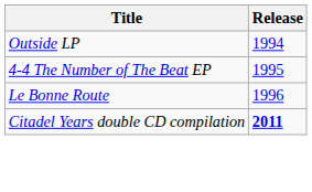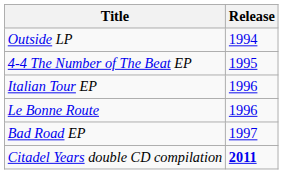 <table class="wikitable" style="font-size: 95%;">
 <tr>
 <th>Title</th>
 <th>Release</th>
 </tr>
 <tr>
 <td><em><a href='#'>Outside</a> LP</em></td>
 <td><a href='#'>1994</a></td>
 </tr>
 <tr>
 <td><em><a href='#'>4-4 The Number of The Beat</a> EP</em></td>
 <td><a href='#'>1995</a></td>
 </tr>
 <tr>
+<td><em><a href='#'>Italian Tour</a> EP</em></td>
+<td><a href='#'>1996</a></td>
+</tr>
+<tr>
 <td><em><a href='#'>Le Bonne Route</a></em></td>
 <td><a href='#'>1996</a></td>
+</tr>
+<tr>
+<td><em><a href='#'>Bad Road</a> EP</em></td>
+<td><a href='#'>1997</a></td>
 </tr>
 <tr>
 <td><em><a href='#'>Citadel Years</a> double CD compilation</em></td>
 <td><strong><a href='#'>2011</a></strong></td>
 </tr>
 </table>
